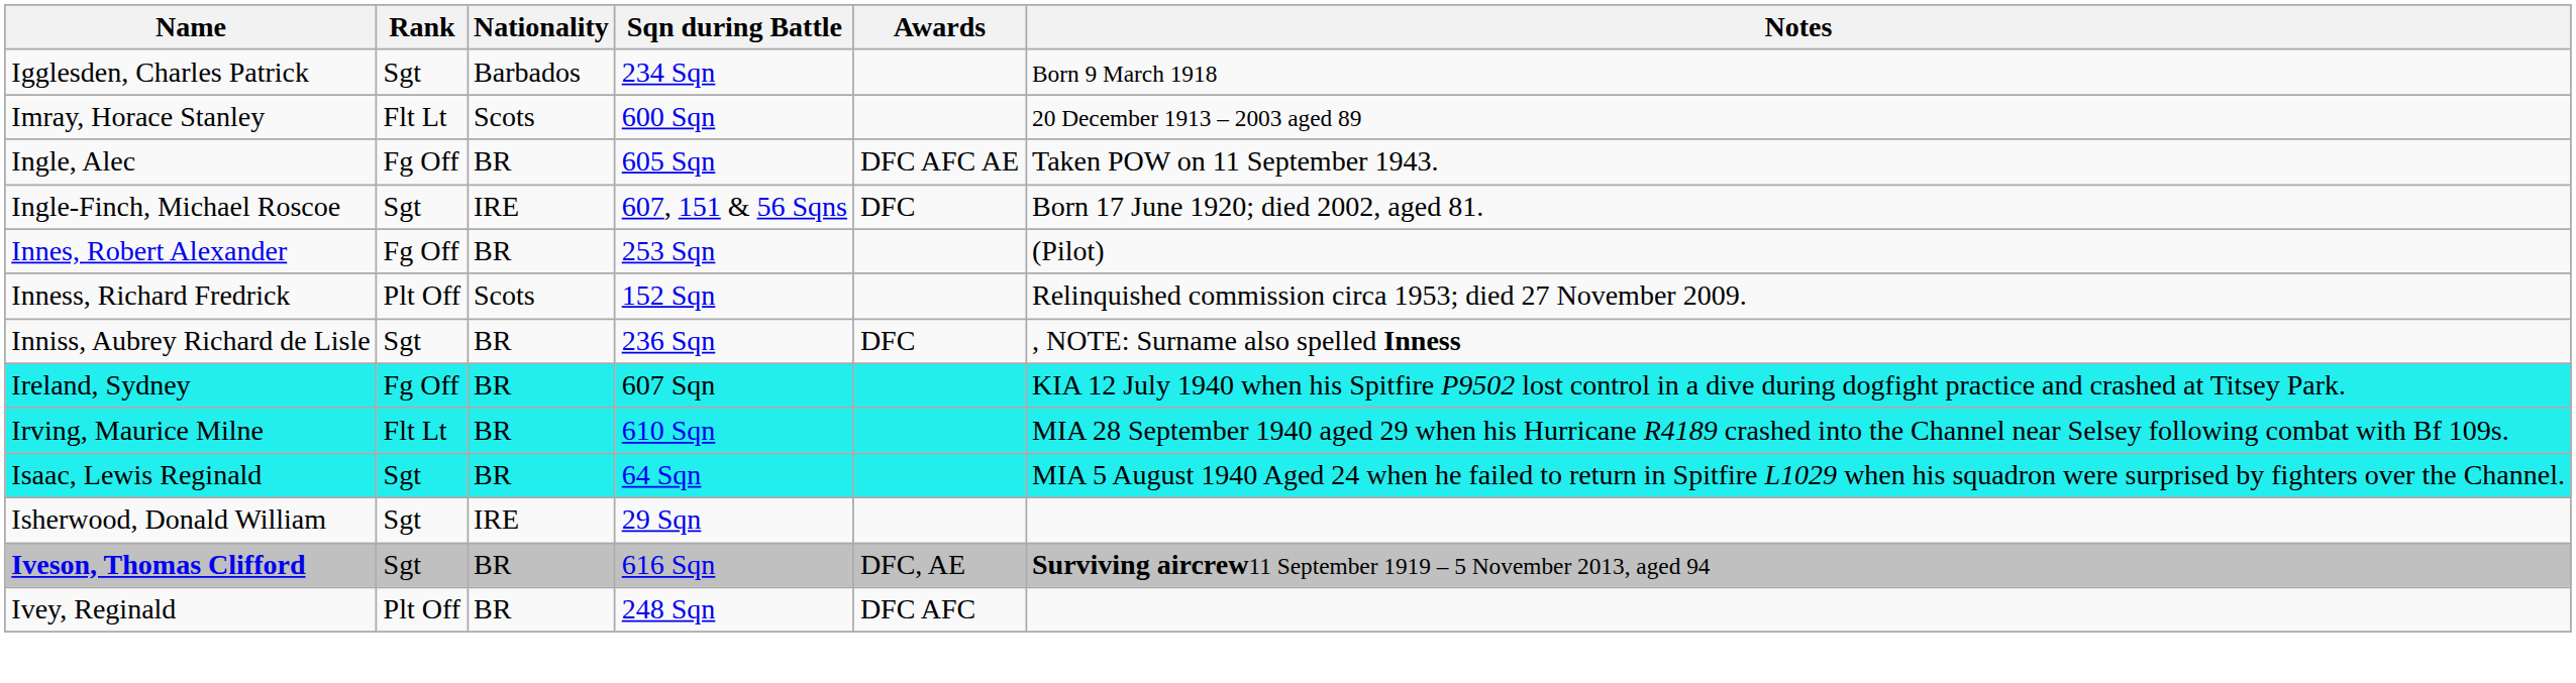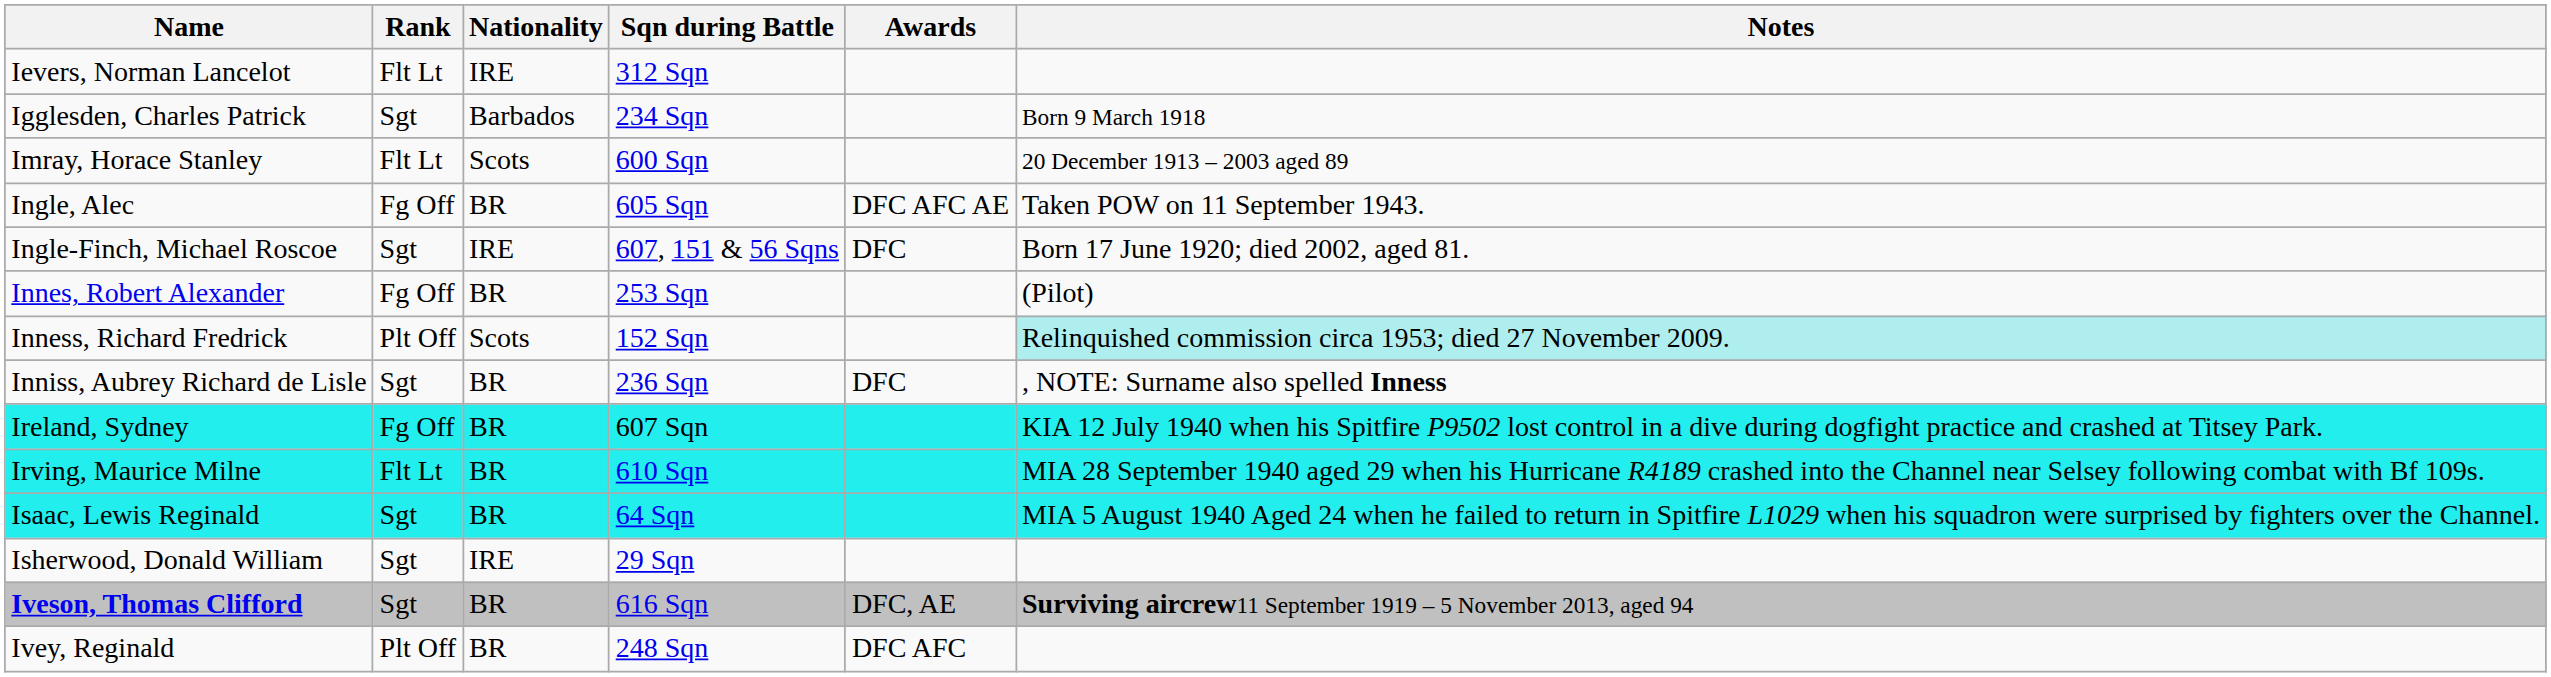 <table class="wikitable">
 <tr>
 <th>Name</th>
 <th>Rank</th>
 <th>Nationality</th>
 <th>Sqn during Battle</th>
 <th>Awards</th>
 <th>Notes</th>
+</tr>
+<tr>
+<td>Ievers, Norman Lancelot</td>
+<td>Flt Lt</td>
+<td>IRE</td>
+<td><a href='#'>312 Sqn</a></td>
+<td></td>
+<td></td>
 </tr>
 <tr>
 <td>Igglesden, Charles Patrick</td>
 <td>Sgt</td>
 <td>Barbados</td>
 <td><a href='#'>234 Sqn</a></td>
 <td></td>
 <td><small>Born 9 March 1918</small></td>
 </tr>
 <tr>
 <td>Imray, Horace Stanley</td>
 <td>Flt Lt</td>
 <td>Scots</td>
 <td><a href='#'>600 Sqn</a></td>
 <td></td>
 <td><small>20 December 1913 – 2003 aged 89</small></td>
 </tr>
 <tr>
 <td>Ingle, Alec</td>
 <td>Fg Off</td>
 <td>BR</td>
 <td><a href='#'>605 Sqn</a></td>
 <td>DFC AFC AE</td>
 <td>Taken POW on 11 September 1943.</td>
 </tr>
 <tr>
 <td>Ingle-Finch, Michael Roscoe</td>
 <td>Sgt</td>
 <td>IRE</td>
 <td><a href='#'>607</a>, <a href='#'>151</a> & <a href='#'>56 Sqns</a></td>
 <td>DFC</td>
 <td> Born 17 June 1920; died 2002, aged 81.</td>
 </tr>
 <tr>
 <td><a href='#'>Innes, Robert Alexander</a></td>
 <td>Fg Off</td>
 <td>BR</td>
 <td><a href='#'>253 Sqn</a></td>
 <td></td>
 <td> (Pilot)</td>
 </tr>
 <tr>
 <td>Inness, Richard Fredrick</td>
 <td>Plt Off</td>
 <td>Scots</td>
 <td><a href='#'>152 Sqn</a></td>
 <td></td>
-<td>Relinquished commission circa 1953; died 27 November 2009.</td>
+<td style="background: paleturquoise;">Relinquished commission circa 1953; died 27 November 2009.</td>
 </tr>
 <tr>
 <td>Inniss, Aubrey Richard de Lisle</td>
 <td>Sgt</td>
 <td>BR</td>
 <td><a href='#'>236 Sqn</a></td>
 <td>DFC</td>
 <td>, NOTE: Surname also spelled <strong>Inness</strong></td>
 </tr>
 <tr style="background:#2ee;">
 <td>Ireland, Sydney</td>
 <td>Fg Off</td>
 <td>BR</td>
 <td>607 Sqn</td>
 <td></td>
 <td>KIA 12 July 1940 when his Spitfire <em>P9502</em> lost control in a dive during dogfight practice and crashed at Titsey Park.</td>
 </tr>
 <tr style="background:#2ee;">
 <td>Irving, Maurice Milne</td>
 <td>Flt Lt</td>
 <td>BR</td>
 <td><a href='#'>610 Sqn</a></td>
 <td></td>
 <td>MIA 28 September 1940 aged 29 when his Hurricane <em>R4189</em> crashed into the Channel near Selsey following combat with Bf 109s.</td>
 </tr>
 <tr style="background:#2ee;">
 <td>Isaac, Lewis Reginald</td>
 <td>Sgt</td>
 <td>BR</td>
 <td><a href='#'>64 Sqn</a></td>
 <td></td>
 <td>MIA 5 August 1940 Aged 24 when he failed to return in Spitfire <em>L1029</em> when his squadron were surprised by fighters over the Channel.</td>
 </tr>
 <tr>
 <td>Isherwood, Donald William</td>
 <td>Sgt</td>
 <td>IRE</td>
 <td><a href='#'>29 Sqn</a></td>
 <td></td>
 <td></td>
 </tr>
 <tr style="background:silver;">
 <td><strong><a href='#'>Iveson, Thomas Clifford</a></strong></td>
 <td>Sgt</td>
 <td>BR</td>
 <td><a href='#'>616 Sqn</a></td>
 <td>DFC, AE</td>
 <td><strong>Surviving aircrew</strong><small>11 September 1919 – 5 November 2013, aged 94</small></td>
 </tr>
 <tr>
 <td>Ivey, Reginald</td>
 <td>Plt Off</td>
 <td>BR</td>
 <td><a href='#'>248 Sqn</a></td>
 <td>DFC AFC</td>
 <td></td>
 </tr>
 </table>
